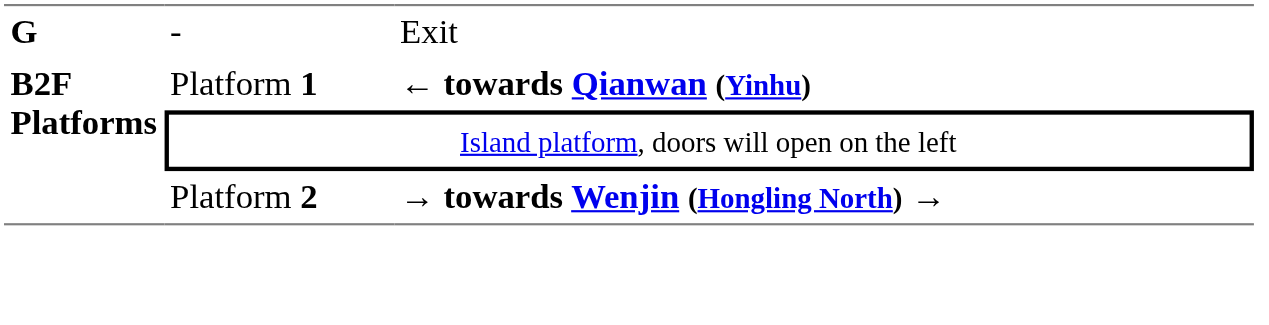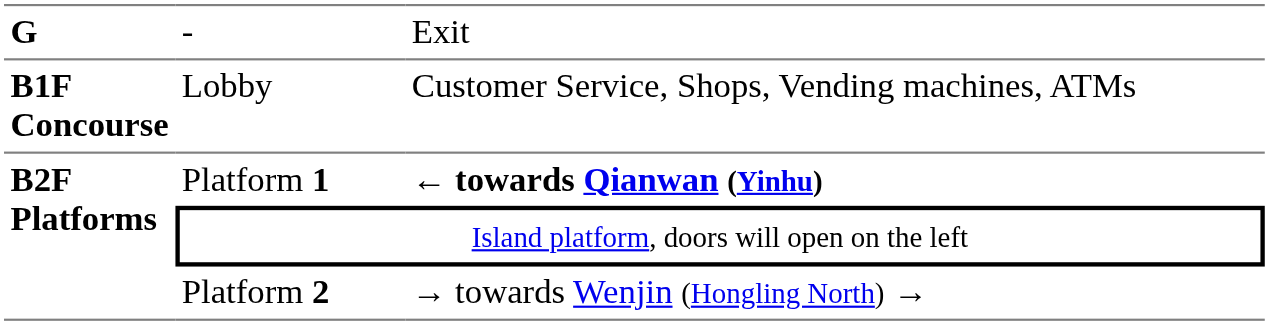 <table table border=0 cellspacing=0 cellpadding=3>
 <tr>
 <td style="border-top:solid 1px gray;" width=50 valign=top><strong>G</strong></td>
 <td style="border-top:solid 1px gray;" width=100 valign=top>-</td>
 <td style="border-top:solid 1px gray;" width=390 valign=top>Exit</td>
+</tr>
+<tr>
+<td style="border-bottom:solid 1px gray; border-top:solid 1px gray;" valign=top width=50><strong>B1F<br>Concourse</strong></td>
+<td style="border-bottom:solid 1px gray; border-top:solid 1px gray;" valign=top width=100>Lobby</td>
+<td style="border-bottom:solid 1px gray; border-top:solid 1px gray;" valign=top width=390>Customer Service, Shops, Vending machines, ATMs</td>
 </tr>
 <tr>
 <td style="border-bottom:solid 1px gray;" rowspan="3" valign=top><strong>B2F<br>Platforms</strong></td>
 <td>Platform <strong>1</strong></td>
 <td><strong>←  towards <a href='#'>Qianwan</a> <small>(<a href='#'>Yinhu</a>)</small></strong></td>
 </tr>
 <tr>
 <td style="border-right:solid 2px black;border-left:solid 2px black;border-top:solid 2px black;border-bottom:solid 2px black;text-align:center;" colspan=2><small><a href='#'>Island platform</a>, doors will open on the left</small></td>
 </tr>
 <tr>
 <td style="border-bottom:solid 1px gray;">Platform <strong>2</strong></td>
-<td style="border-bottom:solid 1px gray;"><strong><span>→</span>  towards <a href='#'>Wenjin</a> <small>(<a href='#'>Hongling North</a>)</small> →</strong></td>
+<td style="border-bottom:solid 1px gray;"><span>→</span>  towards <a href='#'>Wenjin</a> <small>(<a href='#'>Hongling North</a>)</small> →</td>
 </tr>
 </table>
